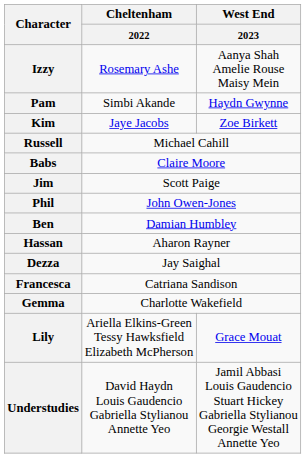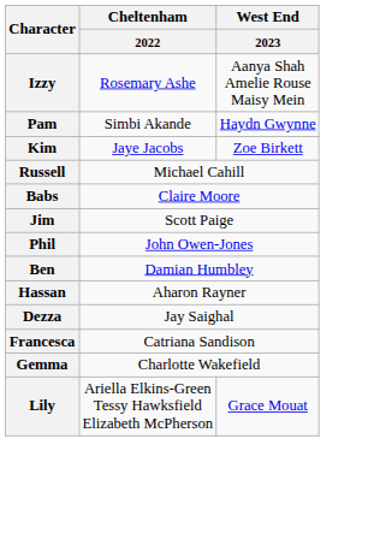 <table class="wikitable">
 <tr>
 <th rowspan="2">Character</th>
 <th>Cheltenham</th>
 <th>West End</th>
 </tr>
 <tr>
 <th><small>2022</small></th>
 <th><small>2023</small></th>
 </tr>
 <tr>
 <th>Izzy</th>
 <td align=center><a href='#'>Rosemary Ashe</a></td>
 <td align=center>Aanya Shah<br>Amelie Rouse<br>Maisy Mein</td>
 </tr>
 <tr>
 <th>Pam</th>
 <td align=center>Simbi Akande</td>
 <td align=center><a href='#'>Haydn Gwynne</a></td>
 </tr>
 <tr>
 <th>Kim</th>
 <td align=center><a href='#'>Jaye Jacobs</a></td>
 <td align=center><a href='#'>Zoe Birkett</a></td>
 </tr>
 <tr>
 <th>Russell</th>
 <td colspan="2" align="center">Michael Cahill</td>
 </tr>
 <tr>
 <th>Babs</th>
 <td colspan="2" align="center"><a href='#'>Claire Moore</a></td>
 </tr>
 <tr>
 <th>Jim</th>
 <td colspan="2" align="center">Scott Paige</td>
 </tr>
 <tr>
 <th>Phil</th>
 <td colspan="2" align="center"><a href='#'>John Owen-Jones</a></td>
 </tr>
 <tr>
 <th>Ben</th>
 <td colspan="2" align="center"><a href='#'>Damian Humbley</a></td>
 </tr>
 <tr>
 <th>Hassan</th>
 <td colspan="2" align="center">Aharon Rayner</td>
 </tr>
 <tr>
 <th>Dezza</th>
 <td colspan="2" align="center">Jay Saighal</td>
 </tr>
 <tr>
 <th>Francesca</th>
 <td colspan="2" align="center">Catriana Sandison</td>
 </tr>
 <tr>
 <th>Gemma</th>
 <td colspan="2" align="center">Charlotte Wakefield</td>
 </tr>
 <tr>
 <th>Lily</th>
 <td align=center>Ariella Elkins-Green<br>Tessy Hawksfield<br>Elizabeth McPherson</td>
 <td align=center><a href='#'>Grace Mouat</a></td>
 </tr>
-<tr>
-<th>Understudies</th>
-<td align=center>David Haydn<br>Louis Gaudencio<br>Gabriella Stylianou<br>Annette Yeo</td>
-<td align=center>Jamil Abbasi<br>Louis Gaudencio<br>Stuart Hickey<br>Gabriella Stylianou<br>Georgie Westall<br>Annette Yeo</td>
-</tr>
 </table>
